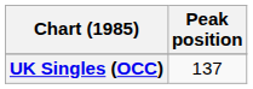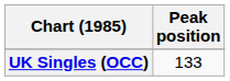 <table class="wikitable plainrowheaders" style="text-align:center">
 <tr>
 <th scope="col">Chart (1985)</th>
 <th scope="col">Peak<br>position</th>
 </tr>
 <tr>
 </tr>
 <tr>
 <th scope="row"><a href='#'>UK Singles</a> (<a href='#'>OCC</a>)</th>
-<td>137</td>
+<td>133</td>
 </tr>
 </table>
